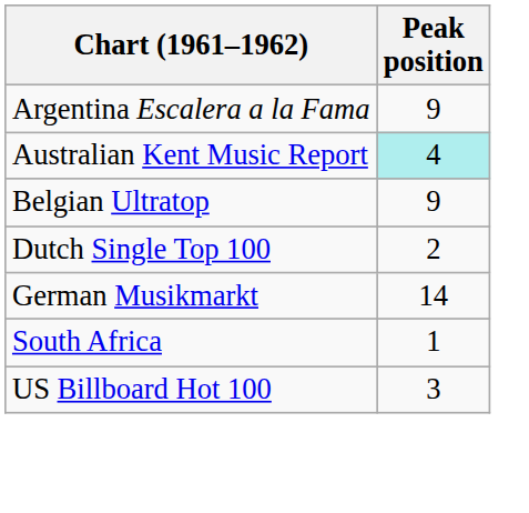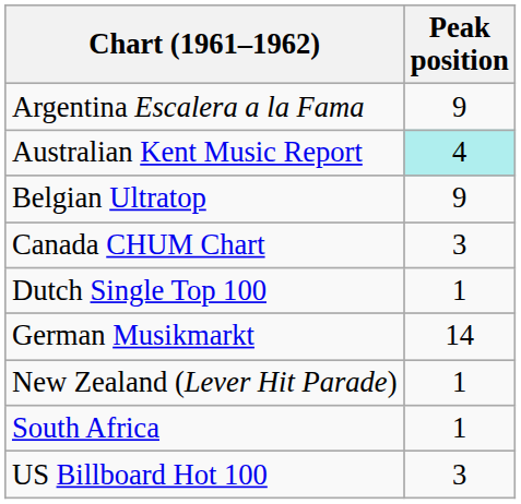 <table class="wikitable sortable">
 <tr>
 <th align="left">Chart (1961–1962)</th>
 <th align="center">Peak<br>position</th>
 </tr>
 <tr>
 <td>Argentina <em>Escalera a la Fama</em></td>
 <td style="text-align:center;">9</td>
 </tr>
 <tr>
 <td>Australian <a href='#'>Kent Music Report</a></td>
 <td style="background: paleturquoise; text-align:center;">4</td>
 </tr>
 <tr>
 <td>Belgian <a href='#'>Ultratop</a></td>
 <td style="text-align:center;">9</td>
 </tr>
 <tr>
+<td>Canada <a href='#'>CHUM Chart</a></td>
+<td style="text-align:center;">3</td>
+</tr>
+<tr>
 <td>Dutch <a href='#'>Single Top 100</a></td>
-<td style="text-align:center;">2</td>
+<td style="text-align:center;">1</td>
 </tr>
 <tr>
 <td>German <a href='#'>Musikmarkt</a></td>
 <td style="text-align:center;">14</td>
+</tr>
+<tr>
+<td>New Zealand (<em>Lever Hit Parade</em>)</td>
+<td style="text-align:center;">1</td>
 </tr>
 <tr>
 <td><a href='#'>South Africa</a></td>
 <td style="text-align:center;">1</td>
 </tr>
 <tr>
 <td>US <a href='#'>Billboard Hot 100</a></td>
 <td style="text-align:center;">3</td>
 </tr>
 </table>
